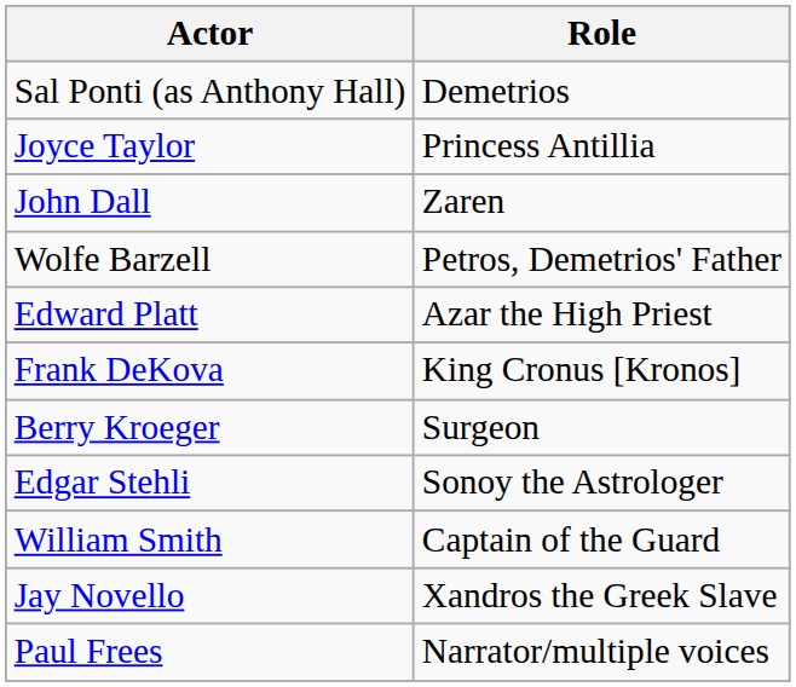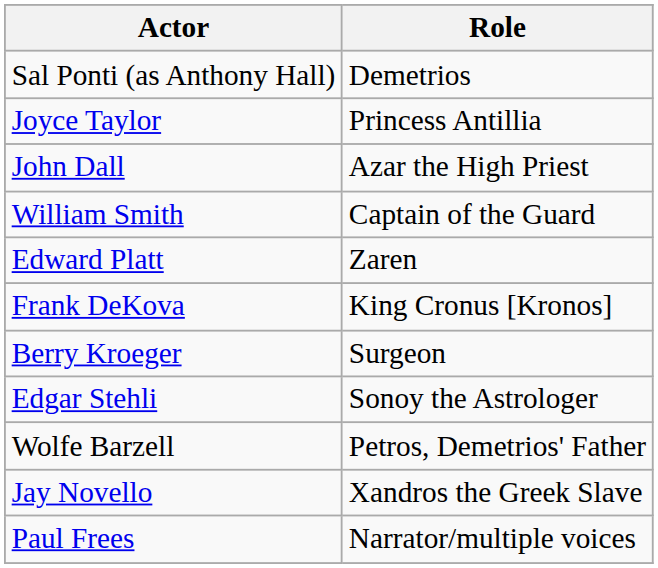 <table class="wikitable">
 <tr>
 <th>Actor</th>
 <th>Role</th>
 </tr>
 <tr>
 <td>Sal Ponti (as Anthony Hall)</td>
 <td>Demetrios</td>
 </tr>
 <tr>
 <td><a href='#'>Joyce Taylor</a></td>
 <td>Princess Antillia</td>
 </tr>
 <tr>
 <td><a href='#'>John Dall</a></td>
-<td>Zaren</td>
+<td>Azar the High Priest</td>
 </tr>
 <tr>
-<td>Wolfe Barzell</td>
-<td>Petros, Demetrios' Father</td>
+<td><a href='#'>William Smith</a></td>
+<td>Captain of the Guard</td>
 </tr>
 <tr>
 <td><a href='#'>Edward Platt</a></td>
-<td>Azar the High Priest</td>
+<td>Zaren</td>
 </tr>
 <tr>
 <td><a href='#'>Frank DeKova</a></td>
 <td>King Cronus [Kronos]</td>
 </tr>
 <tr>
 <td><a href='#'>Berry Kroeger</a></td>
 <td>Surgeon</td>
 </tr>
 <tr>
 <td><a href='#'>Edgar Stehli</a></td>
 <td>Sonoy the Astrologer</td>
 </tr>
 <tr>
-<td><a href='#'>William Smith</a></td>
-<td>Captain of the Guard</td>
+<td>Wolfe Barzell</td>
+<td>Petros, Demetrios' Father</td>
 </tr>
 <tr>
 <td><a href='#'>Jay Novello</a></td>
 <td>Xandros the Greek Slave</td>
 </tr>
 <tr>
 <td><a href='#'>Paul Frees</a></td>
 <td>Narrator/multiple voices</td>
 </tr>
 </table>
